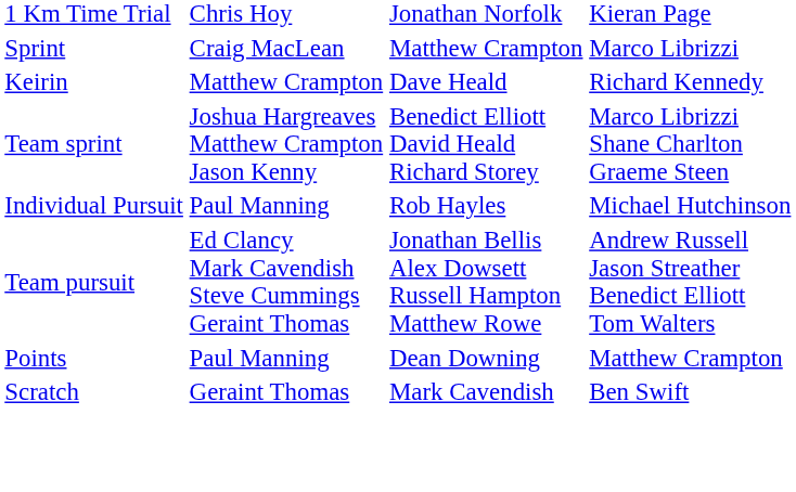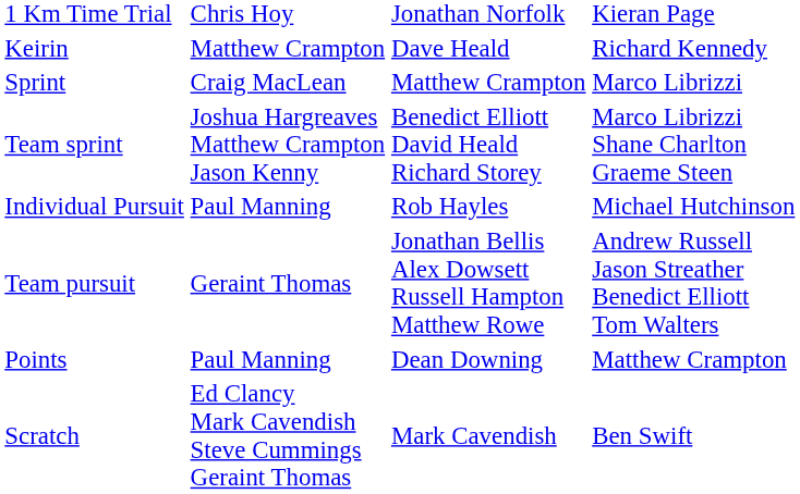 <table>
 <tr style="background:#ccc;">
 </tr>
 <tr>
 <td><a href='#'>1 Km Time Trial</a></td>
 <td><a href='#'>Chris Hoy</a></td>
 <td><a href='#'>Jonathan Norfolk</a></td>
 <td><a href='#'>Kieran Page</a></td>
 </tr>
 <tr>
+<td><a href='#'>Keirin</a></td>
+<td><a href='#'>Matthew Crampton</a></td>
+<td><a href='#'>Dave Heald</a></td>
+<td><a href='#'>Richard Kennedy</a></td>
+</tr>
+<tr>
 <td><a href='#'>Sprint</a></td>
 <td><a href='#'>Craig MacLean</a></td>
 <td><a href='#'>Matthew Crampton</a></td>
 <td><a href='#'>Marco Librizzi</a></td>
-</tr>
-<tr>
-<td><a href='#'>Keirin</a></td>
-<td><a href='#'>Matthew Crampton</a></td>
-<td><a href='#'>Dave Heald</a></td>
-<td><a href='#'>Richard Kennedy</a></td>
 </tr>
 <tr>
 <td><a href='#'>Team sprint</a></td>
 <td><a href='#'>Joshua Hargreaves</a><br> <a href='#'>Matthew Crampton</a> <br> <a href='#'>Jason Kenny</a></td>
 <td><a href='#'>Benedict Elliott</a><br> <a href='#'>David Heald</a> <br> <a href='#'>Richard Storey</a></td>
 <td><a href='#'>Marco Librizzi</a><br> <a href='#'>Shane Charlton</a> <br> <a href='#'>Graeme Steen</a></td>
 </tr>
 <tr>
 <td><a href='#'>Individual Pursuit</a></td>
 <td><a href='#'>Paul Manning</a></td>
 <td><a href='#'>Rob Hayles</a></td>
 <td><a href='#'>Michael Hutchinson</a></td>
 </tr>
 <tr>
 <td><a href='#'>Team pursuit</a></td>
-<td><a href='#'>Ed Clancy</a><br><a href='#'>Mark Cavendish</a><br> <a href='#'>Steve Cummings</a><br> <a href='#'>Geraint Thomas</a></td>
+<td><a href='#'>Geraint Thomas</a></td>
 <td><a href='#'>Jonathan Bellis</a><br> <a href='#'>Alex Dowsett</a><br> <a href='#'>Russell Hampton</a> <br> <a href='#'>Matthew Rowe</a></td>
 <td><a href='#'>Andrew Russell</a><br> <a href='#'>Jason Streather</a><br> <a href='#'>Benedict Elliott</a> <br> <a href='#'>Tom Walters</a></td>
 </tr>
 <tr>
 <td><a href='#'>Points</a></td>
 <td><a href='#'>Paul Manning</a></td>
 <td><a href='#'>Dean Downing</a></td>
 <td><a href='#'>Matthew Crampton</a></td>
 </tr>
 <tr>
 <td><a href='#'>Scratch</a></td>
-<td><a href='#'>Geraint Thomas</a></td>
+<td><a href='#'>Ed Clancy</a><br><a href='#'>Mark Cavendish</a><br> <a href='#'>Steve Cummings</a><br> <a href='#'>Geraint Thomas</a></td>
 <td><a href='#'>Mark Cavendish</a></td>
 <td><a href='#'>Ben Swift</a></td>
 </tr>
 </table>
